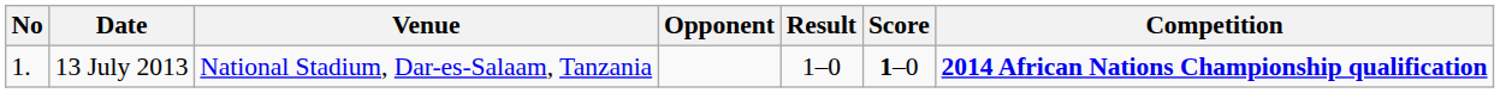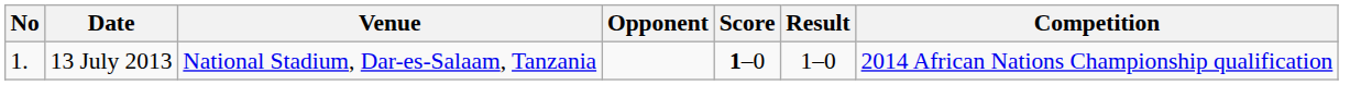 <table class="wikitable">
 <tr>
 <th>No</th>
 <th>Date</th>
 <th>Venue</th>
 <th>Opponent</th>
+<th>Score</th>
 <th>Result</th>
-<th>Score</th>
 <th>Competition</th>
 </tr>
 <tr>
 <td>1.</td>
 <td>13 July 2013</td>
 <td><a href='#'>National Stadium</a>, <a href='#'>Dar-es-Salaam</a>, <a href='#'>Tanzania</a></td>
 <td></td>
+<td align=center><strong>1</strong>–0</td>
 <td align=center>1–0</td>
-<td align=center><strong>1</strong>–0</td>
-<td><strong><a href='#'>2014 African Nations Championship qualification</a></strong></td>
+<td><a href='#'>2014 African Nations Championship qualification</a></td>
 </tr>
 </table>
